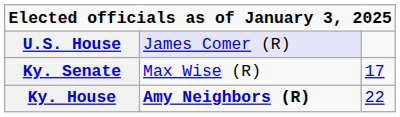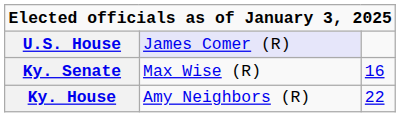 <table class=wikitable>
 <tr>
 <td colspan="3"><strong>Elected officials as of January 3, 2025</strong></td>
 </tr>
 <tr>
 <th scope=row><a href='#'>U.S. House</a></th>
 <td style="background: lavender;"><a href='#'>James Comer</a> (R)</td>
 <td></td>
 </tr>
 <tr>
 <th scope=row><a href='#'>Ky. Senate</a></th>
 <td><a href='#'>Max Wise</a> (R)</td>
-<td><a href='#'>17</a></td>
+<td><a href='#'>16</a></td>
 </tr>
 <tr>
 <th scope=row><a href='#'>Ky. House</a></th>
-<td><strong><a href='#'>Amy Neighbors</a> (R)</strong></td>
+<td><a href='#'>Amy Neighbors</a> (R)</td>
 <td><a href='#'>22</a></td>
 </tr>
 </table>
